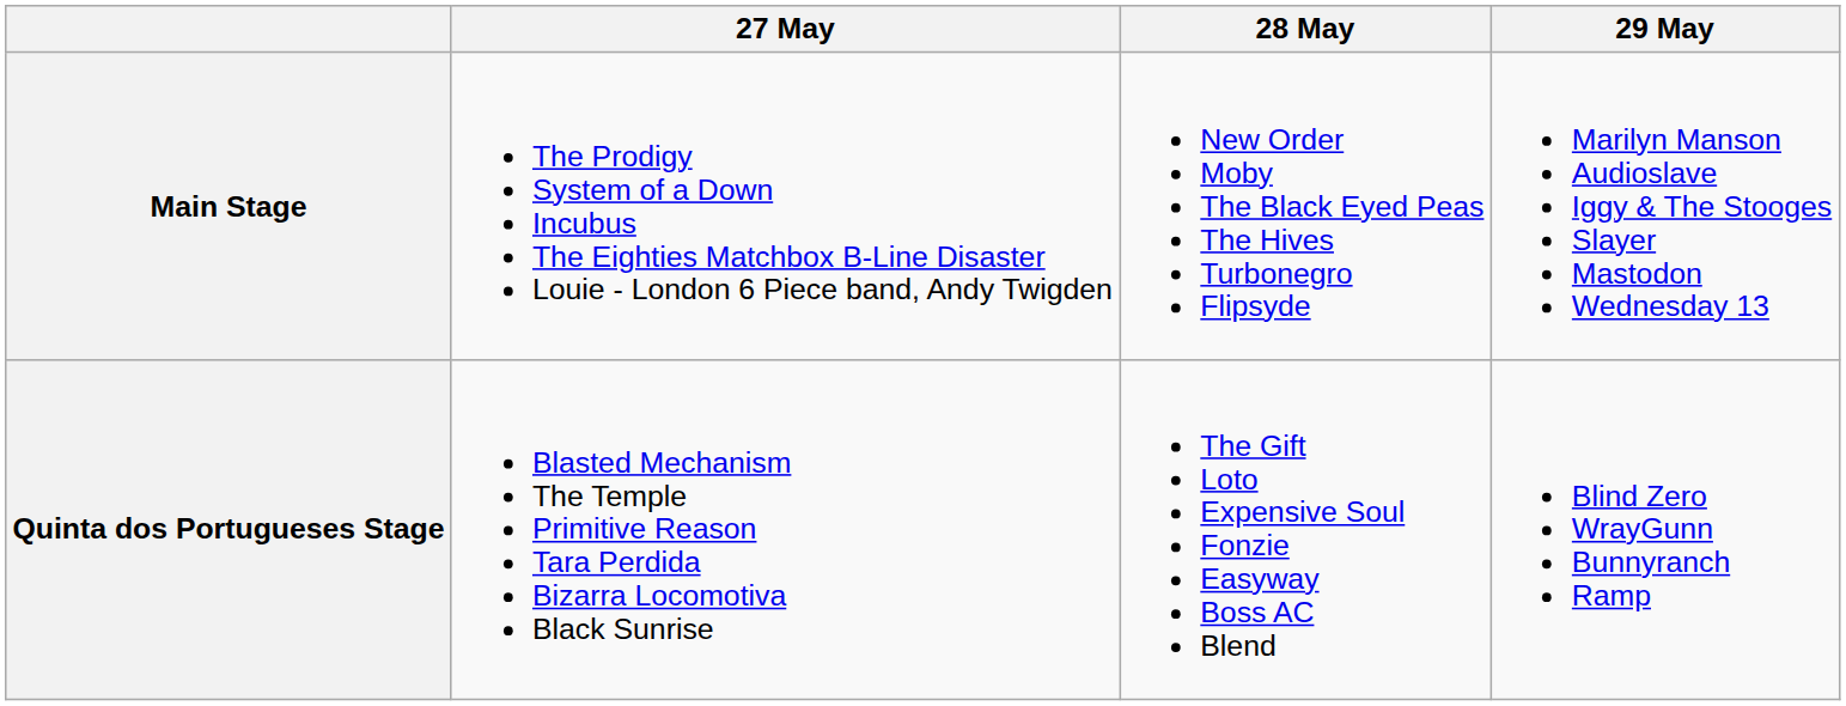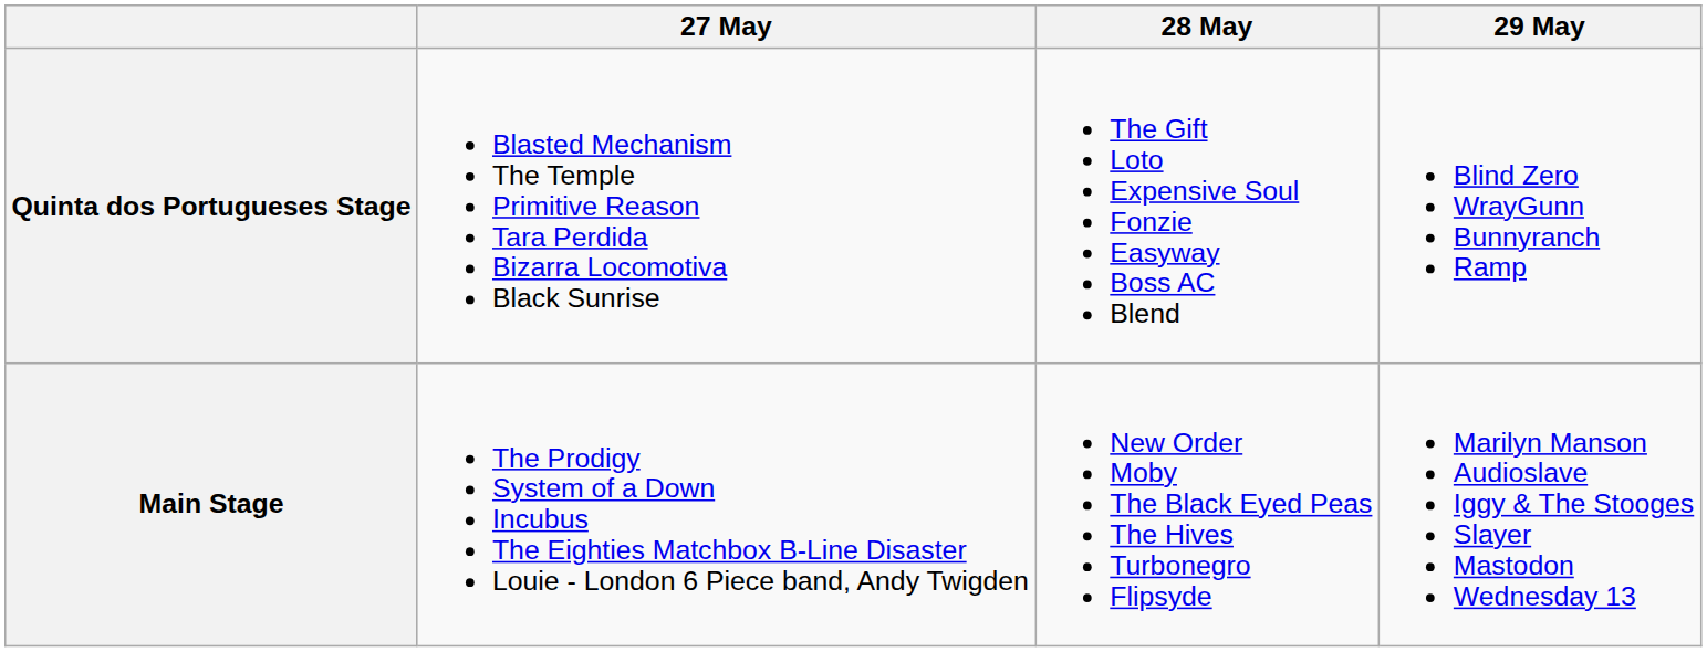 <table class="wikitable">
 <tr>
 <th></th>
 <th>27 May</th>
 <th>28 May</th>
 <th>29 May</th>
 </tr>
 <tr>
+<th>Quinta dos Portugueses Stage</th>
+<td><br><ul><li><a href='#'>Blasted Mechanism</a></li><li>The Temple</li><li><a href='#'>Primitive Reason</a></li><li><a href='#'>Tara Perdida</a></li><li><a href='#'>Bizarra Locomotiva</a></li><li>Black Sunrise</li></ul></td>
+<td><br><ul><li><a href='#'>The Gift</a></li><li><a href='#'>Loto</a></li><li><a href='#'>Expensive Soul</a></li><li><a href='#'>Fonzie</a></li><li><a href='#'>Easyway</a></li><li><a href='#'>Boss AC</a></li><li>Blend</li></ul></td>
+<td><br><ul><li><a href='#'>Blind Zero</a></li><li><a href='#'>WrayGunn</a></li><li><a href='#'>Bunnyranch</a></li><li><a href='#'>Ramp</a></li></ul></td>
+</tr>
+<tr>
 <th>Main Stage</th>
 <td><br><ul><li><a href='#'>The Prodigy</a></li><li><a href='#'>System of a Down</a></li><li><a href='#'>Incubus</a></li><li><a href='#'>The Eighties Matchbox B-Line Disaster</a></li><li>Louie - London 6 Piece band, Andy Twigden</li></ul></td>
 <td><br><ul><li><a href='#'>New Order</a></li><li><a href='#'>Moby</a></li><li><a href='#'>The Black Eyed Peas</a></li><li><a href='#'>The Hives</a></li><li><a href='#'>Turbonegro</a></li><li><a href='#'>Flipsyde</a></li></ul></td>
 <td><br><ul><li><a href='#'>Marilyn Manson</a></li><li><a href='#'>Audioslave</a></li><li><a href='#'>Iggy & The Stooges</a></li><li><a href='#'>Slayer</a></li><li><a href='#'>Mastodon</a></li><li><a href='#'>Wednesday 13</a></li></ul></td>
 </tr>
-<tr>
-<th>Quinta dos Portugueses Stage</th>
-<td><br><ul><li><a href='#'>Blasted Mechanism</a></li><li>The Temple</li><li><a href='#'>Primitive Reason</a></li><li><a href='#'>Tara Perdida</a></li><li><a href='#'>Bizarra Locomotiva</a></li><li>Black Sunrise</li></ul></td>
-<td><br><ul><li><a href='#'>The Gift</a></li><li><a href='#'>Loto</a></li><li><a href='#'>Expensive Soul</a></li><li><a href='#'>Fonzie</a></li><li><a href='#'>Easyway</a></li><li><a href='#'>Boss AC</a></li><li>Blend</li></ul></td>
-<td><br><ul><li><a href='#'>Blind Zero</a></li><li><a href='#'>WrayGunn</a></li><li><a href='#'>Bunnyranch</a></li><li><a href='#'>Ramp</a></li></ul></td>
-</tr>
 </table>
